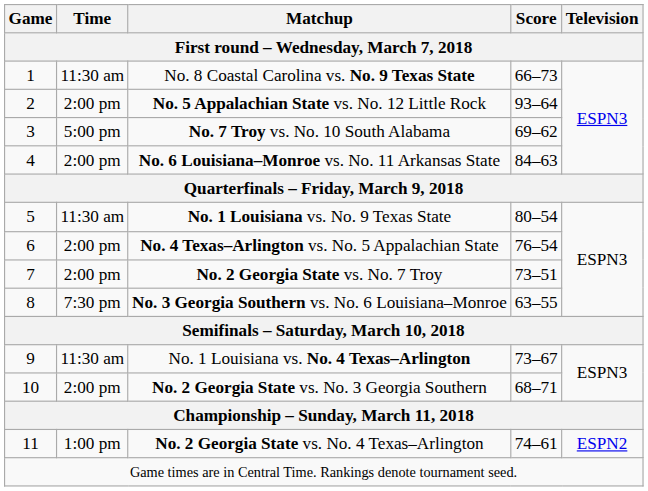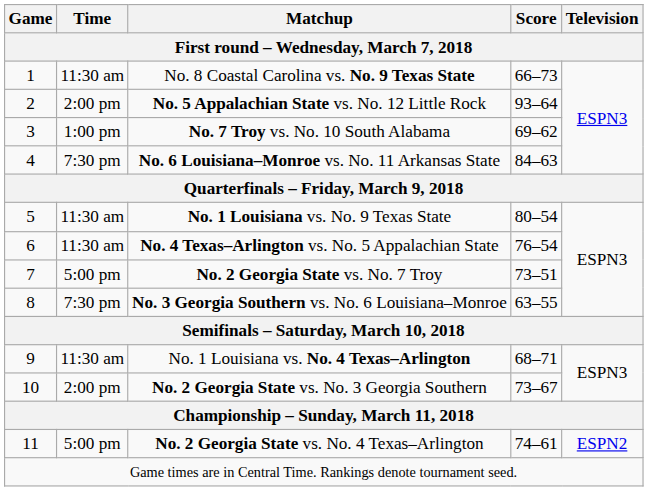 <table class="wikitable" style="font-size: 95%;text-align:center">
 <tr>
 <th>Game</th>
 <th>Time</th>
 <th>Matchup</th>
 <th>Score</th>
 <th>Television</th>
 </tr>
 <tr>
 <th colspan=6>First round – Wednesday, March 7, 2018</th>
 </tr>
 <tr>
 <td>1</td>
 <td>11:30 am</td>
 <td>No. 8 Coastal Carolina vs. <strong> No. 9 Texas State</strong></td>
 <td>66–73</td>
 <td rowspan=4><a href='#'>ESPN3</a></td>
 </tr>
 <tr>
 <td>2</td>
 <td>2:00 pm</td>
 <td><strong>No. 5 Appalachian State</strong> vs. No. 12 Little Rock</td>
 <td>93–64</td>
 </tr>
 <tr>
 <td>3</td>
-<td>5:00 pm</td>
+<td>1:00 pm</td>
 <td><strong>No. 7 Troy</strong> vs. No. 10 South Alabama</td>
 <td>69–62</td>
 </tr>
 <tr>
 <td>4</td>
-<td>2:00 pm</td>
+<td>7:30 pm</td>
 <td><strong>No. 6 Louisiana–Monroe</strong> vs. No. 11 Arkansas State</td>
 <td>84–63</td>
 </tr>
 <tr>
 <th colspan=6>Quarterfinals – Friday, March 9, 2018</th>
 </tr>
 <tr>
 <td>5</td>
 <td>11:30 am</td>
 <td><strong>No. 1 Louisiana</strong> vs. No. 9 Texas State</td>
 <td>80–54</td>
 <td rowspan=4>ESPN3</td>
 </tr>
 <tr>
 <td>6</td>
-<td>2:00 pm</td>
+<td>11:30 am</td>
 <td><strong>No. 4 Texas–Arlington</strong> vs. No. 5 Appalachian State</td>
 <td>76–54</td>
 </tr>
 <tr>
 <td>7</td>
-<td>2:00 pm</td>
+<td>5:00 pm</td>
 <td><strong>No. 2 Georgia State</strong> vs. No. 7 Troy</td>
 <td>73–51</td>
 </tr>
 <tr>
 <td>8</td>
 <td>7:30 pm</td>
 <td><strong>No. 3 Georgia Southern</strong> vs. No. 6 Louisiana–Monroe</td>
 <td>63–55</td>
 </tr>
 <tr>
 <th colspan=6>Semifinals – Saturday, March 10, 2018</th>
 </tr>
 <tr>
 <td>9</td>
 <td>11:30 am</td>
 <td>No. 1 Louisiana vs. <strong>No. 4 Texas–Arlington</strong></td>
-<td>73–67</td>
+<td>68–71</td>
 <td rowspan=2>ESPN3</td>
 </tr>
 <tr>
 <td>10</td>
 <td>2:00 pm</td>
 <td><strong>No. 2 Georgia State</strong> vs. No. 3 Georgia Southern</td>
-<td>68–71</td>
+<td>73–67</td>
 </tr>
 <tr>
 <th colspan=6>Championship – Sunday, March 11, 2018</th>
 </tr>
 <tr>
 <td>11</td>
-<td>1:00 pm</td>
+<td>5:00 pm</td>
 <td><strong>No. 2 Georgia State</strong> vs. No. 4 Texas–Arlington</td>
 <td>74–61</td>
 <td><a href='#'>ESPN2</a></td>
 </tr>
 <tr>
 <td colspan=6><small>Game times are in Central Time. Rankings denote tournament seed.</small></td>
 </tr>
 </table>
